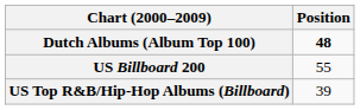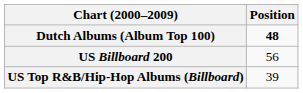 <table class="wikitable sortable plainrowheaders" style="text-align:center">
 <tr>
 <th scope="col">Chart (2000–2009)</th>
 <th scope="col">Position</th>
 </tr>
 <tr>
 <th scope="row">Dutch Albums (Album Top 100)</th>
 <td><strong>48</strong></td>
 </tr>
 <tr>
 <th scope="row">US <em>Billboard</em> 200</th>
-<td>55</td>
+<td>56</td>
 </tr>
 <tr>
 <th scope="row">US Top R&B/Hip-Hop Albums (<em>Billboard</em>)</th>
 <td>39</td>
 </tr>
 </table>
